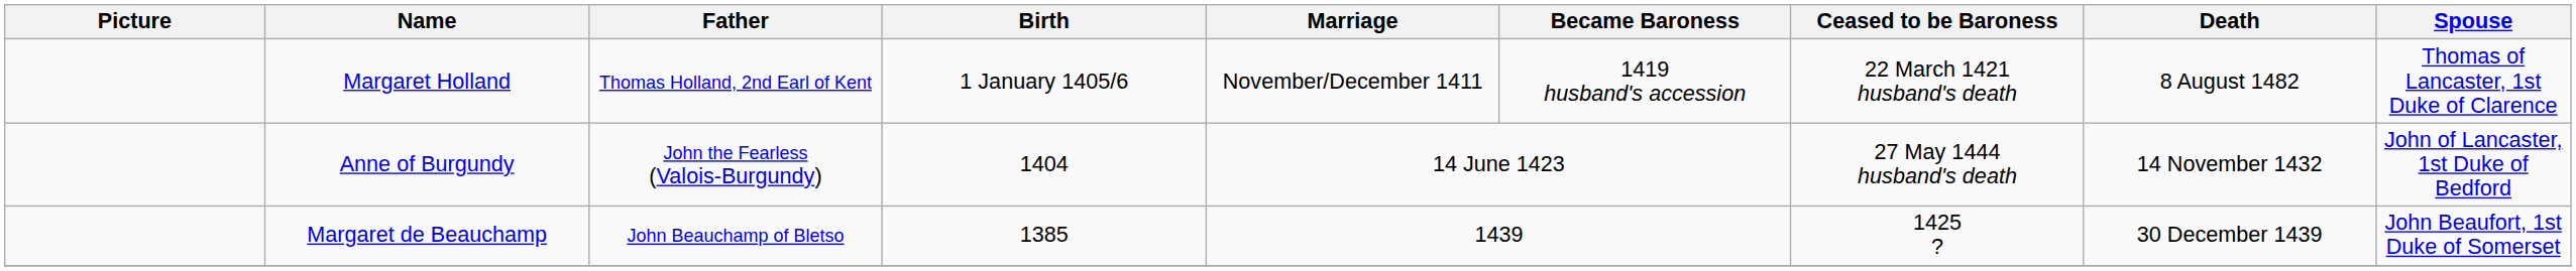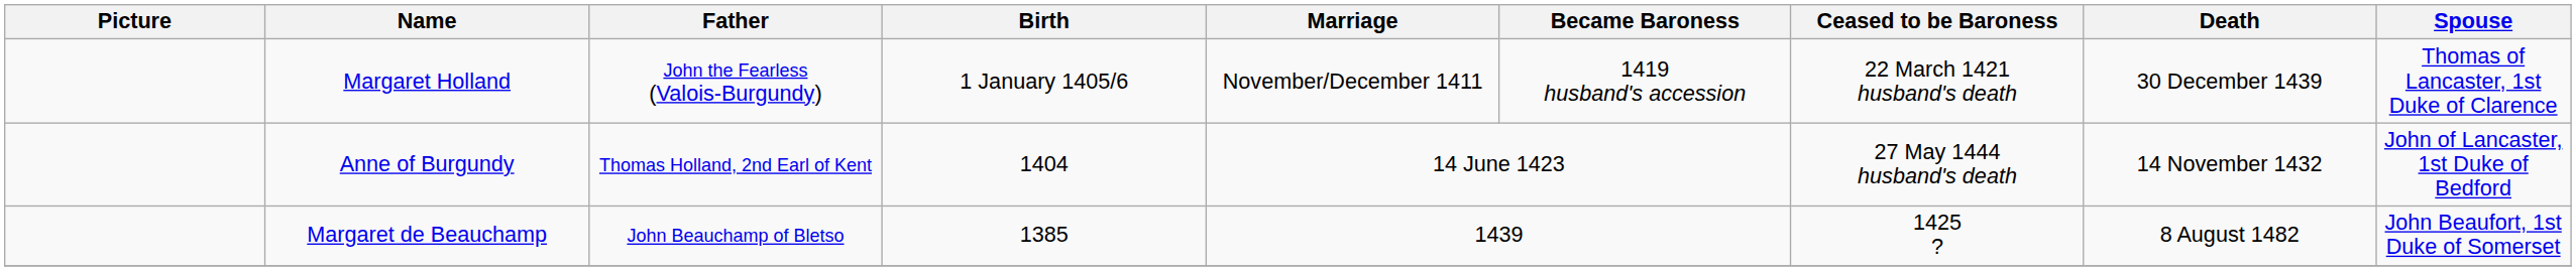 <table width=95% class="wikitable">
 <tr>
 <th width = "8%">Picture</th>
 <th width = "10%">Name</th>
 <th width = "9%">Father</th>
 <th width = "10%">Birth</th>
 <th width = "9%">Marriage</th>
 <th width = "9%">Became Baroness</th>
 <th width = "9%">Ceased to be Baroness</th>
 <th width = "9%">Death</th>
 <th width = "6%"><a href='#'>Spouse</a></th>
 </tr>
 <tr>
 <td align="center"></td>
 <td align="center"><a href='#'>Margaret Holland</a></td>
-<td align="center"><small><a href='#'>Thomas Holland, 2nd Earl of Kent</a></small></td>
+<td align="center"><small><a href='#'>John the Fearless</a></small><br>(<a href='#'>Valois-Burgundy</a>)</td>
 <td align="center">1 January 1405/6</td>
 <td align="center">November/December 1411</td>
 <td align="center">1419<br><em>husband's accession</em></td>
 <td align="center">22 March 1421<br><em>husband's death</em></td>
-<td align="center">8 August 1482</td>
+<td align="center">30 December 1439</td>
 <td align="center"><a href='#'>Thomas of Lancaster, 1st Duke of Clarence</a></td>
 </tr>
 <tr>
 <td align="center"></td>
 <td align="center"><a href='#'>Anne of Burgundy</a></td>
-<td align="center"><small><a href='#'>John the Fearless</a></small><br>(<a href='#'>Valois-Burgundy</a>)</td>
+<td align="center"><small><a href='#'>Thomas Holland, 2nd Earl of Kent</a></small></td>
 <td align="center">1404</td>
 <td align="center" colspan="2">14 June 1423</td>
 <td align="center">27 May 1444<br><em>husband's death</em></td>
 <td align="center">14 November 1432</td>
 <td align="center"><a href='#'>John of Lancaster, 1st Duke of Bedford</a></td>
 </tr>
 <tr>
 <td align="center"></td>
 <td align="center"><a href='#'>Margaret de Beauchamp</a></td>
 <td align="center"><small><a href='#'>John Beauchamp of Bletso</a></small></td>
 <td align="center">1385</td>
 <td align="center" colspan="2">1439</td>
 <td align="center">1425<br>?</td>
-<td align="center">30 December 1439</td>
+<td align="center">8 August 1482</td>
 <td align="center"><a href='#'>John Beaufort, 1st Duke of Somerset</a></td>
 </tr>
 <tr>
 </tr>
 </table>
